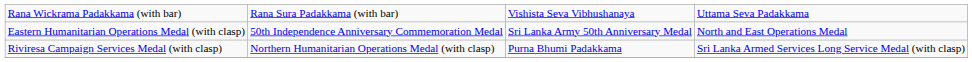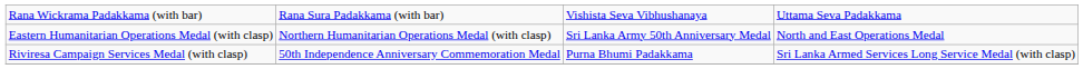 <table class="wikitable" style="margin:1em auto;">
 <tr>
 <td><a href='#'>Rana Wickrama Padakkama</a> (with bar)</td>
 <td><a href='#'>Rana Sura Padakkama</a> (with bar)</td>
 <td><a href='#'>Vishista Seva Vibhushanaya</a></td>
 <td><a href='#'>Uttama Seva Padakkama</a></td>
 </tr>
 <tr>
 <td><a href='#'>Eastern Humanitarian Operations Medal</a> (with clasp)</td>
-<td><a href='#'>50th Independence Anniversary Commemoration Medal</a></td>
+<td><a href='#'>Northern Humanitarian Operations Medal</a> (with clasp)</td>
 <td><a href='#'>Sri Lanka Army 50th Anniversary Medal</a></td>
 <td><a href='#'>North and East Operations Medal</a></td>
 </tr>
 <tr>
 <td><a href='#'>Riviresa Campaign Services Medal</a> (with clasp)</td>
-<td><a href='#'>Northern Humanitarian Operations Medal</a> (with clasp)</td>
+<td><a href='#'>50th Independence Anniversary Commemoration Medal</a></td>
 <td><a href='#'>Purna Bhumi Padakkama</a></td>
 <td><a href='#'>Sri Lanka Armed Services Long Service Medal</a> (with clasp)</td>
 </tr>
 <tr>
 </tr>
 </table>
